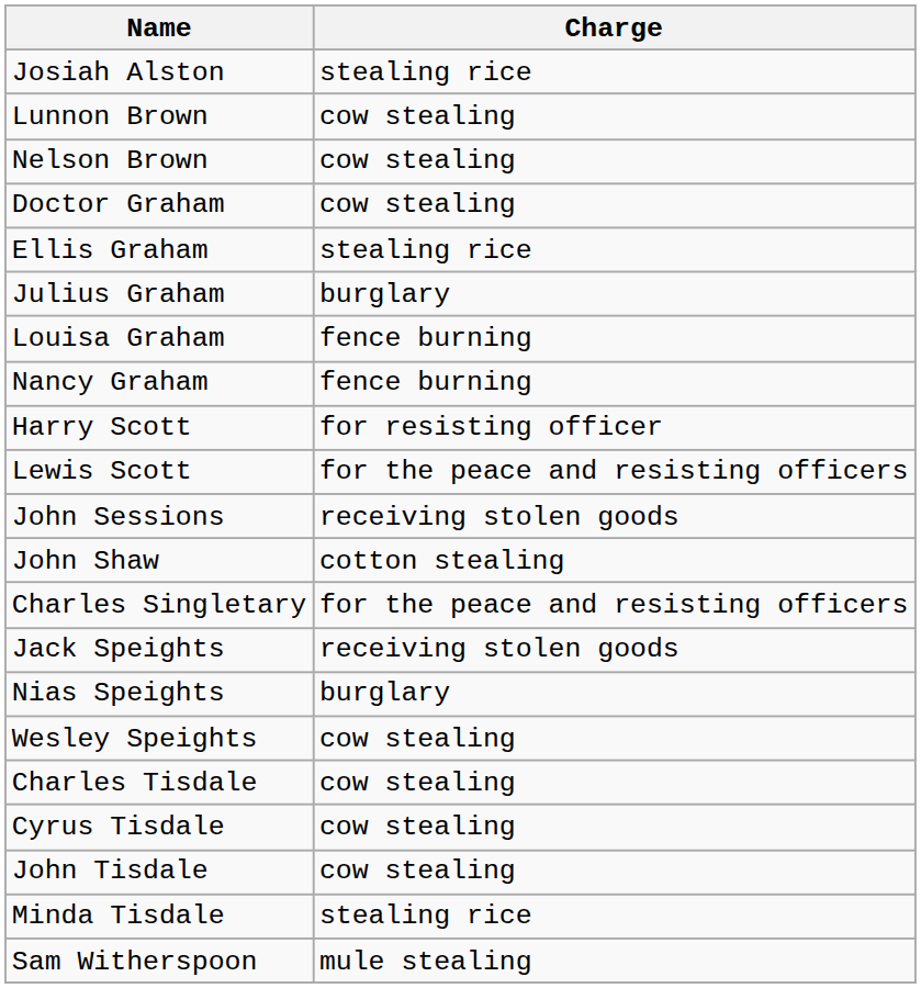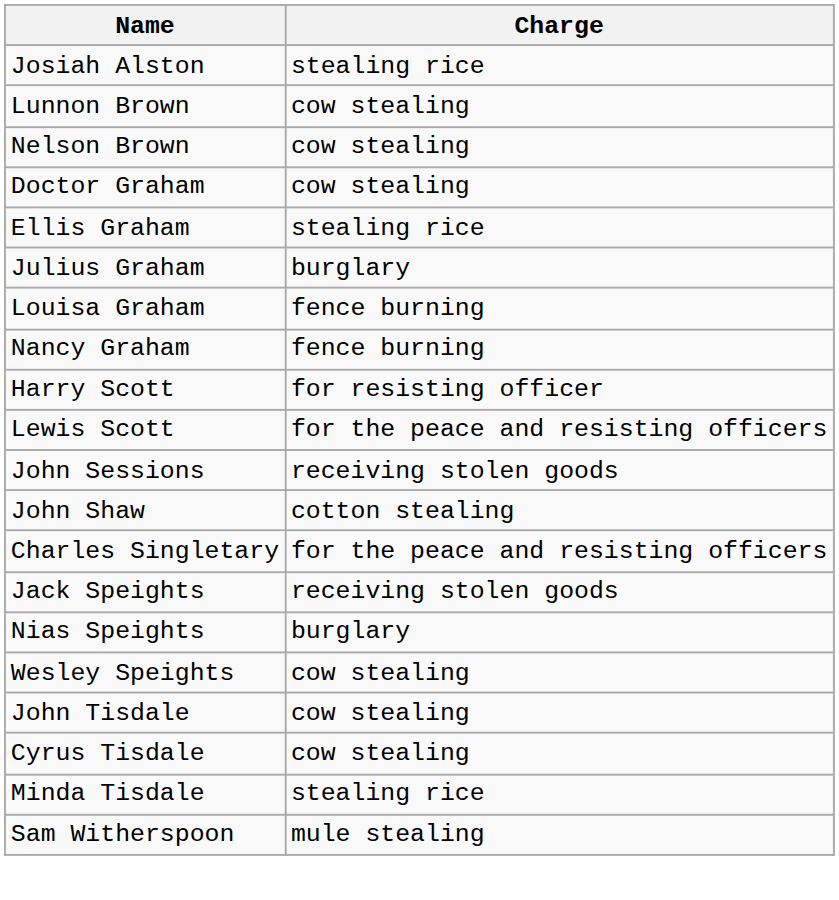 <table class="wikitable sortable">
 <tr>
 <th>Name</th>
 <th>Charge</th>
 </tr>
 <tr>
 <td>Josiah Alston</td>
 <td>stealing rice</td>
 </tr>
 <tr>
 <td>Lunnon Brown</td>
 <td>cow stealing</td>
 </tr>
 <tr>
 <td>Nelson Brown</td>
 <td>cow stealing</td>
 </tr>
 <tr>
 <td>Doctor Graham</td>
 <td>cow stealing</td>
 </tr>
 <tr>
 <td>Ellis Graham</td>
 <td>stealing rice</td>
 </tr>
 <tr>
 <td>Julius Graham</td>
 <td>burglary</td>
 </tr>
 <tr>
 <td>Louisa Graham</td>
 <td>fence burning</td>
 </tr>
 <tr>
 <td>Nancy Graham</td>
 <td>fence burning</td>
 </tr>
 <tr>
 <td>Harry Scott</td>
 <td>for resisting officer</td>
 </tr>
 <tr>
 <td>Lewis Scott</td>
 <td>for the peace and resisting officers</td>
 </tr>
 <tr>
 <td>John Sessions</td>
 <td>receiving stolen goods</td>
 </tr>
 <tr>
 <td>John Shaw</td>
 <td>cotton stealing</td>
 </tr>
 <tr>
 <td>Charles Singletary</td>
 <td>for the peace and resisting officers</td>
 </tr>
 <tr>
 <td>Jack Speights</td>
 <td>receiving stolen goods</td>
 </tr>
 <tr>
 <td>Nias Speights</td>
 <td>burglary</td>
 </tr>
 <tr>
 <td>Wesley Speights</td>
 <td>cow stealing</td>
 </tr>
 <tr>
-<td>Charles Tisdale</td>
+<td>John Tisdale</td>
 <td>cow stealing</td>
 </tr>
 <tr>
 <td>Cyrus Tisdale</td>
-<td>cow stealing</td>
-</tr>
-<tr>
-<td>John Tisdale</td>
 <td>cow stealing</td>
 </tr>
 <tr>
 <td>Minda Tisdale</td>
 <td>stealing rice</td>
 </tr>
 <tr>
 <td>Sam Witherspoon</td>
 <td>mule stealing</td>
 </tr>
 </table>
